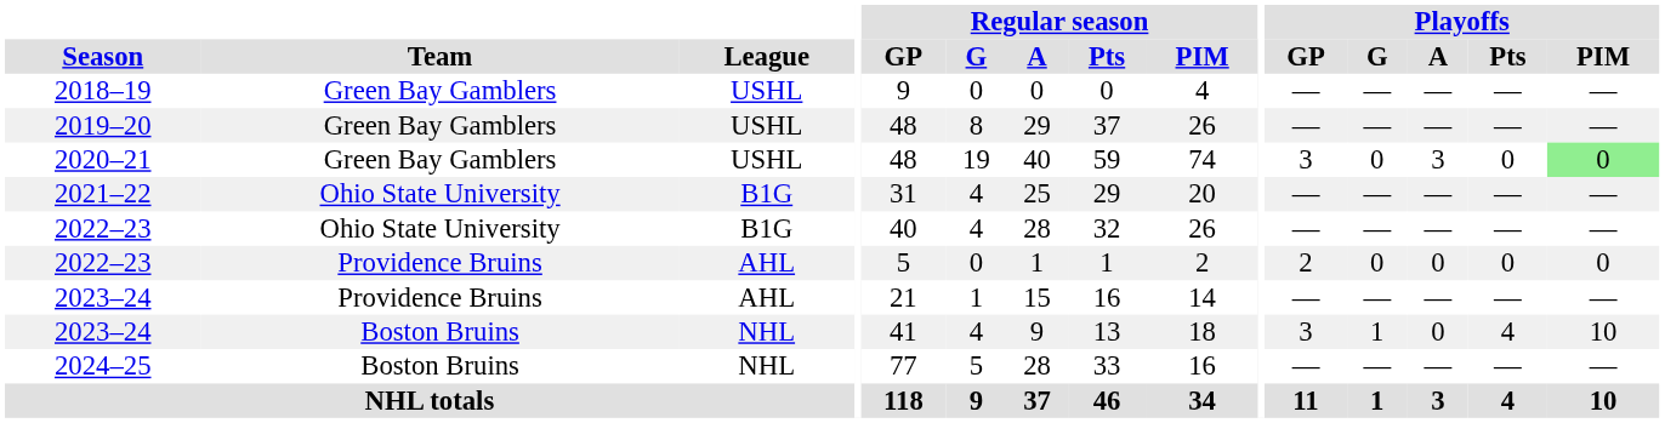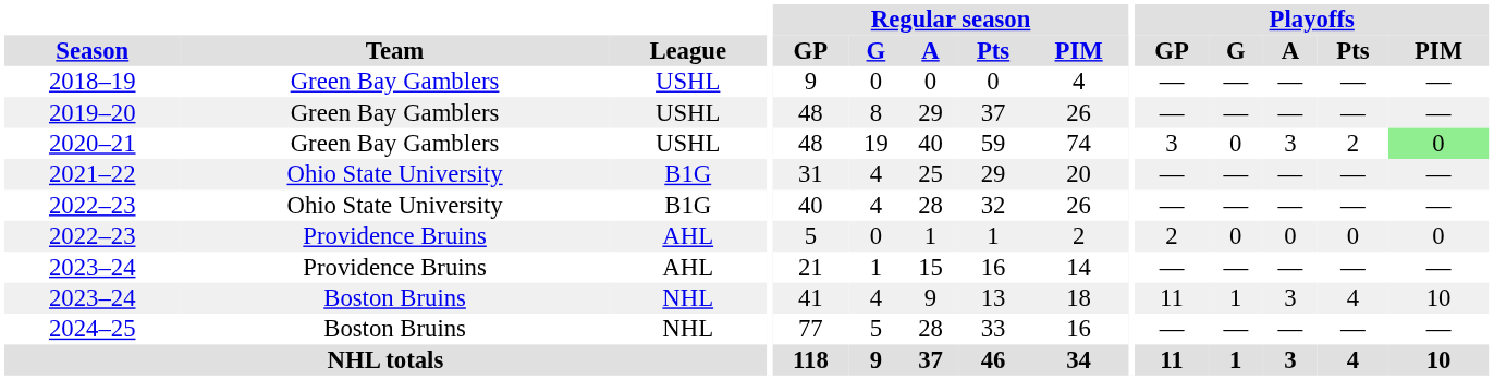 <table border="0" cellpadding="1" cellspacing="0" style="text-align:center; width:60em;">
 <tr bgcolor="#e0e0e0">
 <th colspan="3" bgcolor="#ffffff"></th>
 <th rowspan="102" bgcolor="#ffffff"></th>
 <th colspan="5"><a href='#'>Regular season</a></th>
 <th rowspan="102" bgcolor="#ffffff"></th>
 <th colspan="5"><a href='#'>Playoffs</a></th>
 </tr>
 <tr bgcolor="#e0e0e0">
 <th><a href='#'>Season</a></th>
 <th>Team</th>
 <th>League</th>
 <th>GP</th>
 <th><a href='#'>G</a></th>
 <th><a href='#'>A</a></th>
 <th><a href='#'>Pts</a></th>
 <th><a href='#'>PIM</a></th>
 <th>GP</th>
 <th>G</th>
 <th>A</th>
 <th>Pts</th>
 <th>PIM</th>
 </tr>
 <tr>
 <td><a href='#'>2018–19</a></td>
 <td><a href='#'>Green Bay Gamblers</a></td>
 <td><a href='#'>USHL</a></td>
 <td>9</td>
 <td>0</td>
 <td>0</td>
 <td>0</td>
 <td>4</td>
 <td>—</td>
 <td>—</td>
 <td>—</td>
 <td>—</td>
 <td>—</td>
 </tr>
 <tr bgcolor="#f0f0f0">
 <td><a href='#'>2019–20</a></td>
 <td>Green Bay Gamblers</td>
 <td>USHL</td>
 <td>48</td>
 <td>8</td>
 <td>29</td>
 <td>37</td>
 <td>26</td>
 <td>—</td>
 <td>—</td>
 <td>—</td>
 <td>—</td>
 <td>—</td>
 </tr>
 <tr>
 <td><a href='#'>2020–21</a></td>
 <td>Green Bay Gamblers</td>
 <td>USHL</td>
 <td>48</td>
 <td>19</td>
 <td>40</td>
 <td>59</td>
 <td>74</td>
 <td>3</td>
 <td>0</td>
 <td>3</td>
-<td>0</td>
+<td>2</td>
 <td style="background: lightgreen;">0</td>
 </tr>
 <tr bgcolor="#f0f0f0">
 <td><a href='#'>2021–22</a></td>
 <td><a href='#'>Ohio State University</a></td>
 <td><a href='#'>B1G</a></td>
 <td>31</td>
 <td>4</td>
 <td>25</td>
 <td>29</td>
 <td>20</td>
 <td>—</td>
 <td>—</td>
 <td>—</td>
 <td>—</td>
 <td>—</td>
 </tr>
 <tr>
 <td><a href='#'>2022–23</a></td>
 <td>Ohio State University</td>
 <td>B1G</td>
 <td>40</td>
 <td>4</td>
 <td>28</td>
 <td>32</td>
 <td>26</td>
 <td>—</td>
 <td>—</td>
 <td>—</td>
 <td>—</td>
 <td>—</td>
 </tr>
 <tr bgcolor="#f0f0f0">
 <td><a href='#'>2022–23</a></td>
 <td><a href='#'>Providence Bruins</a></td>
 <td><a href='#'>AHL</a></td>
 <td>5</td>
 <td>0</td>
 <td>1</td>
 <td>1</td>
 <td>2</td>
 <td>2</td>
 <td>0</td>
 <td>0</td>
 <td>0</td>
 <td>0</td>
 </tr>
 <tr>
 <td><a href='#'>2023–24</a></td>
 <td>Providence Bruins</td>
 <td>AHL</td>
 <td>21</td>
 <td>1</td>
 <td>15</td>
 <td>16</td>
 <td>14</td>
 <td>—</td>
 <td>—</td>
 <td>—</td>
 <td>—</td>
 <td>—</td>
 </tr>
 <tr bgcolor="#f0f0f0">
 <td><a href='#'>2023–24</a></td>
 <td><a href='#'>Boston Bruins</a></td>
 <td><a href='#'>NHL</a></td>
 <td>41</td>
 <td>4</td>
 <td>9</td>
 <td>13</td>
 <td>18</td>
+<td>11</td>
+<td>1</td>
 <td>3</td>
-<td>1</td>
-<td>0</td>
 <td>4</td>
 <td>10</td>
 </tr>
 <tr>
 <td><a href='#'>2024–25</a></td>
 <td>Boston Bruins</td>
 <td>NHL</td>
 <td>77</td>
 <td>5</td>
 <td>28</td>
 <td>33</td>
 <td>16</td>
 <td>—</td>
 <td>—</td>
 <td>—</td>
 <td>—</td>
 <td>—</td>
 </tr>
 <tr bgcolor="#e0e0e0">
 <th colspan="3">NHL totals</th>
 <th>118</th>
 <th>9</th>
 <th>37</th>
 <th>46</th>
 <th>34</th>
 <th>11</th>
 <th>1</th>
 <th>3</th>
 <th>4</th>
 <th>10</th>
 </tr>
 </table>
